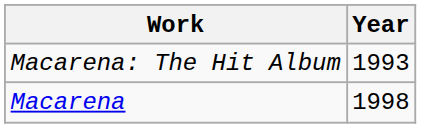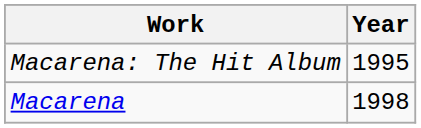 <table class="wikitable" border="1">
 <tr>
 <th>Work</th>
 <th>Year</th>
 </tr>
 <tr>
 <td><em>Macarena: The Hit Album</em></td>
-<td>1993</td>
+<td>1995</td>
 </tr>
 <tr>
 <td><em><a href='#'>Macarena</a></em></td>
 <td>1998</td>
 </tr>
 </table>
